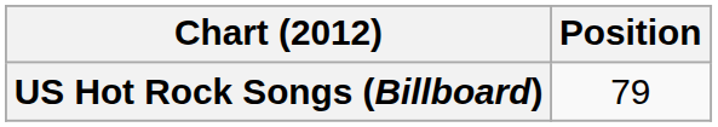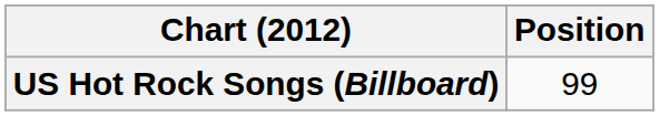 <table class="wikitable plainrowheaders" style="text-align:center">
 <tr>
 <th>Chart (2012)</th>
 <th>Position</th>
 </tr>
 <tr>
 <th scope="row">US Hot Rock Songs (<em>Billboard</em>)</th>
-<td style="text-align:center;">79</td>
+<td style="text-align:center;">99</td>
 </tr>
 </table>
